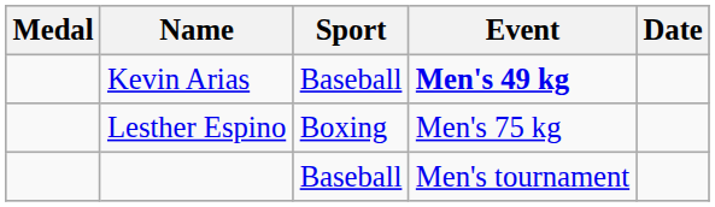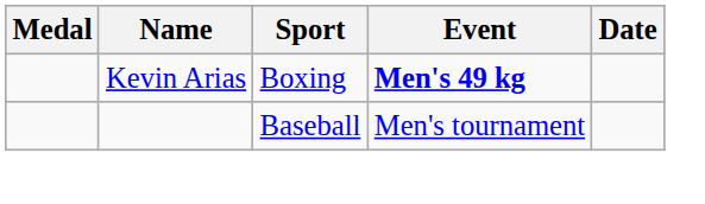 <table class="wikitable sortable" style="font-size:95%">
 <tr>
 <th>Medal</th>
 <th>Name</th>
 <th>Sport</th>
 <th>Event</th>
 <th>Date</th>
 </tr>
 <tr>
 <td></td>
 <td><a href='#'>Kevin Arias</a></td>
-<td><a href='#'>Baseball</a></td>
+<td><a href='#'>Boxing</a></td>
 <td><strong><a href='#'>Men's 49 kg</a></strong></td>
-<td></td>
-</tr>
-<tr>
-<td></td>
-<td><a href='#'>Lesther Espino</a></td>
-<td><a href='#'>Boxing</a></td>
-<td><a href='#'>Men's 75 kg</a></td>
 <td></td>
 </tr>
 <tr>
 <td></td>
 <td></td>
 <td><a href='#'>Baseball</a></td>
 <td><a href='#'>Men's tournament</a></td>
 <td></td>
 </tr>
 </table>
